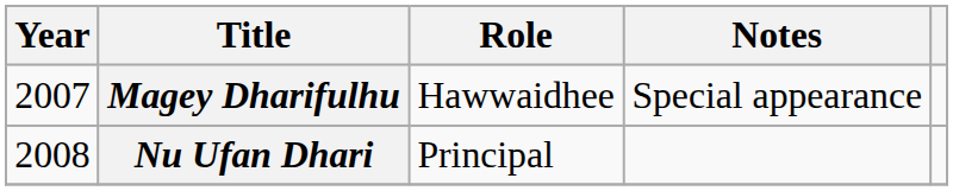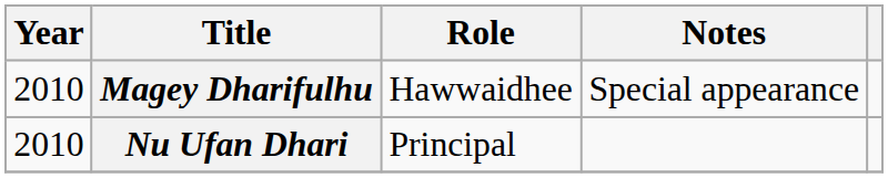 <table class="wikitable sortable plainrowheaders">
 <tr style="background:#ccc; text-align:center;">
 <th scope="col">Year</th>
 <th scope="col">Title</th>
 <th scope="col">Role</th>
 <th scope="col">Notes</th>
 <th scope="col" class="unsortable"></th>
 </tr>
 <tr>
-<td>2007</td>
+<td>2010</td>
 <th scope="row"><em>Magey Dharifulhu</em></th>
 <td>Hawwaidhee</td>
 <td>Special appearance</td>
 <td style="text-align: center;"></td>
 </tr>
 <tr>
-<td>2008</td>
+<td>2010</td>
 <th scope="row"><em>Nu Ufan Dhari</em></th>
 <td>Principal</td>
 <td></td>
 <td style="text-align: center;"></td>
 </tr>
 <tr>
 </tr>
 </table>
